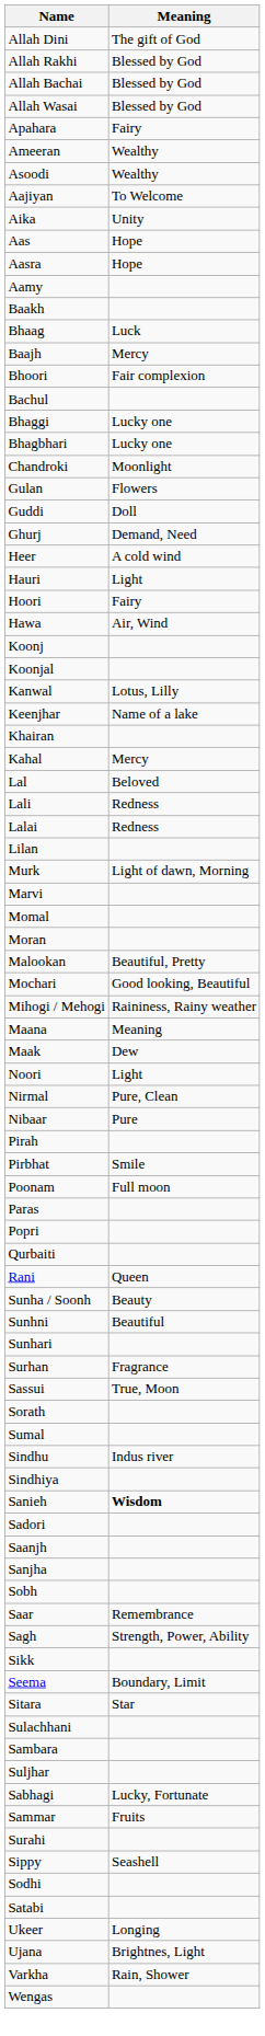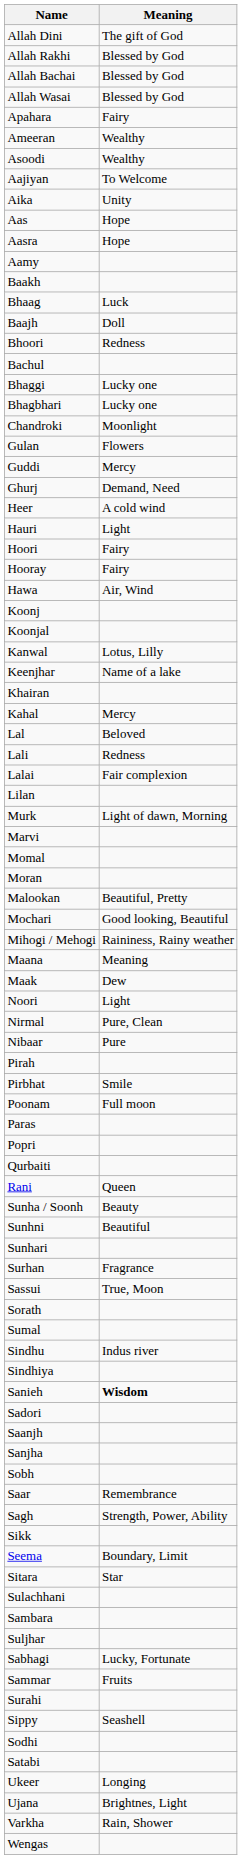 <table class="wikitable">
 <tr>
 <th>Name</th>
 <th>Meaning</th>
 </tr>
 <tr>
 <td>Allah Dini</td>
 <td>The gift of God</td>
 </tr>
 <tr>
 <td>Allah Rakhi</td>
 <td>Blessed by God</td>
 </tr>
 <tr>
 <td>Allah Bachai</td>
 <td>Blessed by God</td>
 </tr>
 <tr>
 <td>Allah Wasai</td>
 <td>Blessed by God</td>
 </tr>
 <tr>
 <td>Apahara</td>
 <td>Fairy</td>
 </tr>
 <tr>
 <td>Ameeran</td>
 <td>Wealthy</td>
 </tr>
 <tr>
 <td>Asoodi</td>
 <td>Wealthy</td>
 </tr>
 <tr>
 <td>Aajiyan</td>
 <td>To Welcome</td>
 </tr>
 <tr>
 <td>Aika</td>
 <td>Unity</td>
 </tr>
 <tr>
 <td>Aas</td>
 <td>Hope</td>
 </tr>
 <tr>
 <td>Aasra</td>
 <td>Hope</td>
 </tr>
 <tr>
 <td>Aamy</td>
 <td></td>
 </tr>
 <tr>
 <td>Baakh</td>
 <td></td>
 </tr>
 <tr>
 <td>Bhaag</td>
 <td>Luck</td>
 </tr>
 <tr>
 <td>Baajh</td>
-<td>Mercy</td>
+<td>Doll</td>
 </tr>
 <tr>
 <td>Bhoori</td>
-<td>Fair complexion</td>
+<td>Redness</td>
 </tr>
 <tr>
 <td>Bachul</td>
 <td></td>
 </tr>
 <tr>
 <td>Bhaggi</td>
 <td>Lucky one</td>
 </tr>
 <tr>
 <td>Bhagbhari</td>
 <td>Lucky one</td>
 </tr>
 <tr>
 <td>Chandroki</td>
 <td>Moonlight</td>
 </tr>
 <tr>
 <td>Gulan</td>
 <td>Flowers</td>
 </tr>
 <tr>
 <td>Guddi</td>
-<td>Doll</td>
+<td>Mercy</td>
 </tr>
 <tr>
 <td>Ghurj</td>
 <td>Demand, Need</td>
 </tr>
 <tr>
 <td>Heer</td>
 <td>A cold wind</td>
 </tr>
 <tr>
 <td>Hauri</td>
 <td>Light</td>
 </tr>
 <tr>
 <td>Hoori</td>
+<td>Fairy</td>
+</tr>
+<tr>
+<td>Hooray</td>
 <td>Fairy</td>
 </tr>
 <tr>
 <td>Hawa</td>
 <td>Air, Wind</td>
 </tr>
 <tr>
 <td>Koonj</td>
 <td></td>
 </tr>
 <tr>
 <td>Koonjal</td>
 <td></td>
 </tr>
 <tr>
 <td>Kanwal</td>
 <td>Lotus, Lilly</td>
 </tr>
 <tr>
 <td>Keenjhar</td>
 <td>Name of a lake</td>
 </tr>
 <tr>
 <td>Khairan</td>
 <td></td>
 </tr>
 <tr>
 <td>Kahal</td>
 <td>Mercy</td>
 </tr>
 <tr>
 <td>Lal</td>
 <td>Beloved</td>
 </tr>
 <tr>
 <td>Lali</td>
 <td>Redness</td>
 </tr>
 <tr>
 <td>Lalai</td>
-<td>Redness</td>
+<td>Fair complexion</td>
 </tr>
 <tr>
 <td>Lilan</td>
 <td></td>
 </tr>
 <tr>
 <td>Murk</td>
 <td>Light of dawn, Morning</td>
 </tr>
 <tr>
 <td>Marvi</td>
 <td></td>
 </tr>
 <tr>
 <td>Momal</td>
 <td></td>
 </tr>
 <tr>
 <td>Moran</td>
 <td></td>
 </tr>
 <tr>
 <td>Malookan</td>
 <td>Beautiful, Pretty</td>
 </tr>
 <tr>
 <td>Mochari</td>
 <td>Good looking, Beautiful</td>
 </tr>
 <tr>
 <td>Mihogi / Mehogi</td>
 <td>Raininess, Rainy weather</td>
 </tr>
 <tr>
 <td>Maana</td>
 <td>Meaning</td>
 </tr>
 <tr>
 <td>Maak</td>
 <td>Dew</td>
 </tr>
 <tr>
 <td>Noori</td>
 <td>Light</td>
 </tr>
 <tr>
 <td>Nirmal</td>
 <td>Pure, Clean</td>
 </tr>
 <tr>
 <td>Nibaar</td>
 <td>Pure</td>
 </tr>
 <tr>
 <td>Pirah</td>
 <td></td>
 </tr>
 <tr>
 <td>Pirbhat</td>
 <td>Smile</td>
 </tr>
 <tr>
 <td>Poonam</td>
 <td>Full moon</td>
 </tr>
 <tr>
 <td>Paras</td>
 <td></td>
 </tr>
 <tr>
 <td>Popri</td>
 <td></td>
 </tr>
 <tr>
 <td>Qurbaiti</td>
 <td></td>
 </tr>
 <tr>
 <td><a href='#'>Rani</a></td>
 <td>Queen</td>
 </tr>
 <tr>
 <td>Sunha / Soonh</td>
 <td>Beauty</td>
 </tr>
 <tr>
 <td>Sunhni</td>
 <td>Beautiful</td>
 </tr>
 <tr>
 <td>Sunhari</td>
 <td></td>
 </tr>
 <tr>
 <td>Surhan</td>
 <td>Fragrance</td>
 </tr>
 <tr>
 <td>Sassui</td>
 <td>True, Moon</td>
 </tr>
 <tr>
 <td>Sorath</td>
 <td></td>
 </tr>
 <tr>
 <td>Sumal</td>
 <td></td>
 </tr>
 <tr>
 <td>Sindhu</td>
 <td>Indus river</td>
 </tr>
 <tr>
 <td>Sindhiya</td>
 <td></td>
 </tr>
 <tr>
 <td>Sanieh</td>
 <td><strong>Wisdom</strong></td>
 </tr>
 <tr>
 <td>Sadori</td>
 <td></td>
 </tr>
 <tr>
 <td>Saanjh</td>
 <td></td>
 </tr>
 <tr>
 <td>Sanjha</td>
 <td></td>
 </tr>
 <tr>
 <td>Sobh</td>
 <td></td>
 </tr>
 <tr>
 <td>Saar</td>
 <td>Remembrance</td>
 </tr>
 <tr>
 <td>Sagh</td>
 <td>Strength, Power, Ability</td>
 </tr>
 <tr>
 <td>Sikk</td>
 <td></td>
 </tr>
 <tr>
 <td><a href='#'>Seema</a></td>
 <td>Boundary, Limit</td>
 </tr>
 <tr>
 <td>Sitara</td>
 <td>Star</td>
 </tr>
 <tr>
 <td>Sulachhani</td>
 <td></td>
 </tr>
 <tr>
 <td>Sambara</td>
 <td></td>
 </tr>
 <tr>
 <td>Suljhar</td>
 <td></td>
 </tr>
 <tr>
 <td>Sabhagi</td>
 <td>Lucky, Fortunate</td>
 </tr>
 <tr>
 <td>Sammar</td>
 <td>Fruits</td>
 </tr>
 <tr>
 <td>Surahi</td>
 <td></td>
 </tr>
 <tr>
 <td>Sippy</td>
 <td>Seashell</td>
 </tr>
 <tr>
 <td>Sodhi</td>
 <td></td>
 </tr>
 <tr>
 <td>Satabi</td>
 <td></td>
 </tr>
 <tr>
 <td>Ukeer</td>
 <td>Longing</td>
 </tr>
 <tr>
 <td>Ujana</td>
 <td>Brightnes, Light</td>
 </tr>
 <tr>
 <td>Varkha</td>
 <td>Rain, Shower</td>
 </tr>
 <tr>
 <td>Wengas</td>
 <td></td>
 </tr>
 </table>
